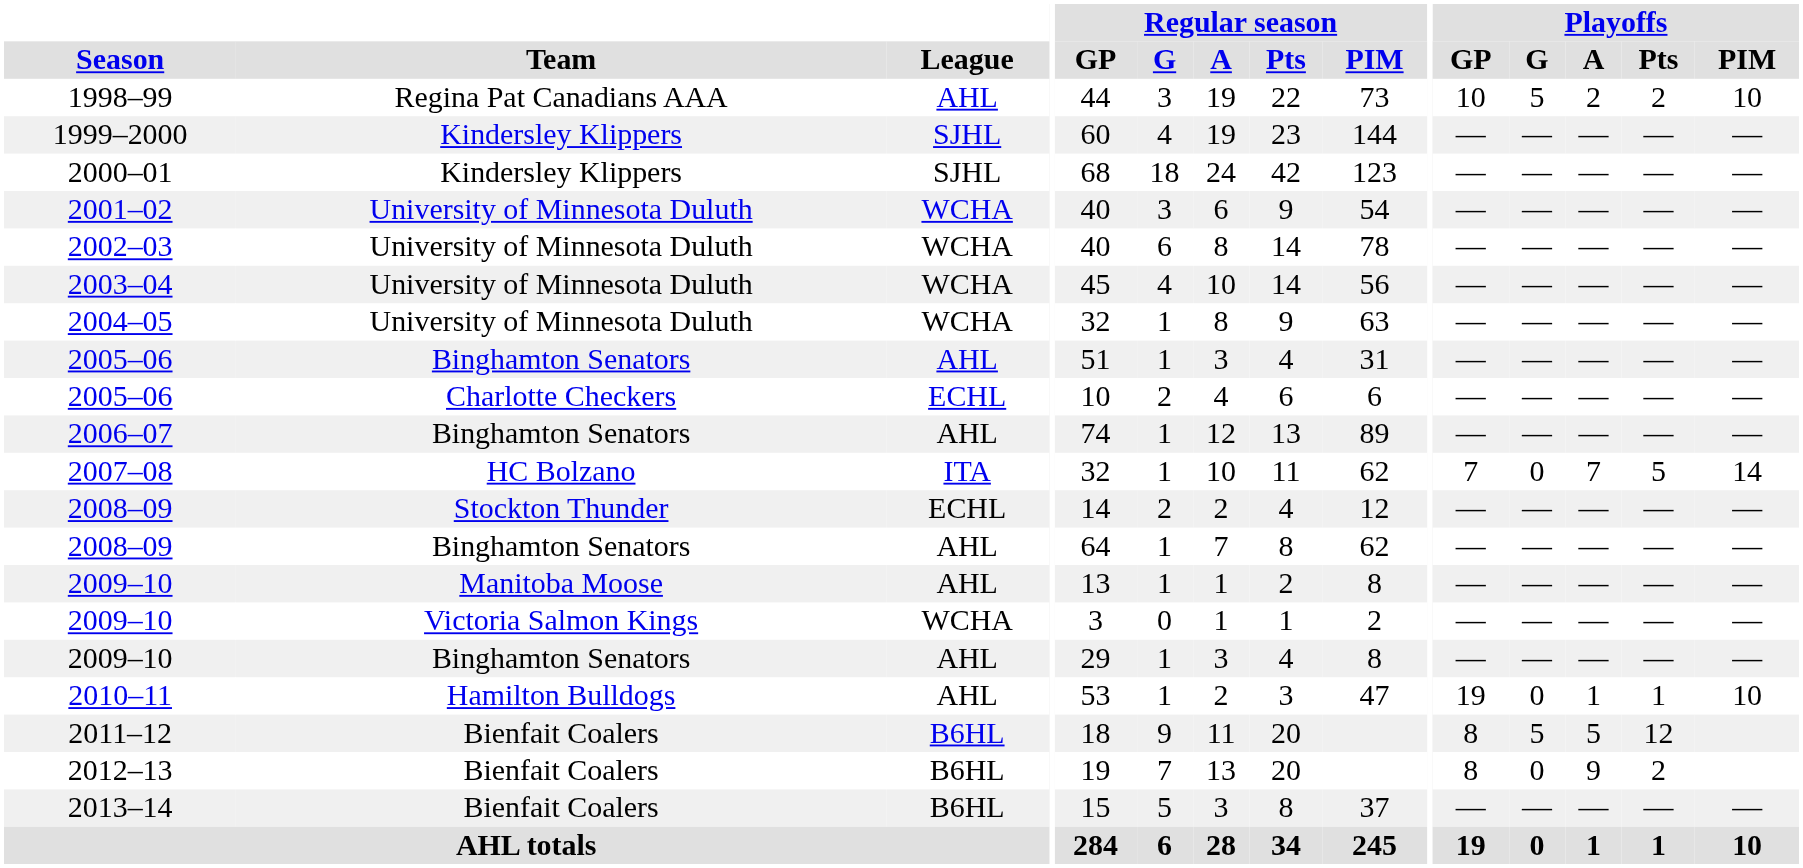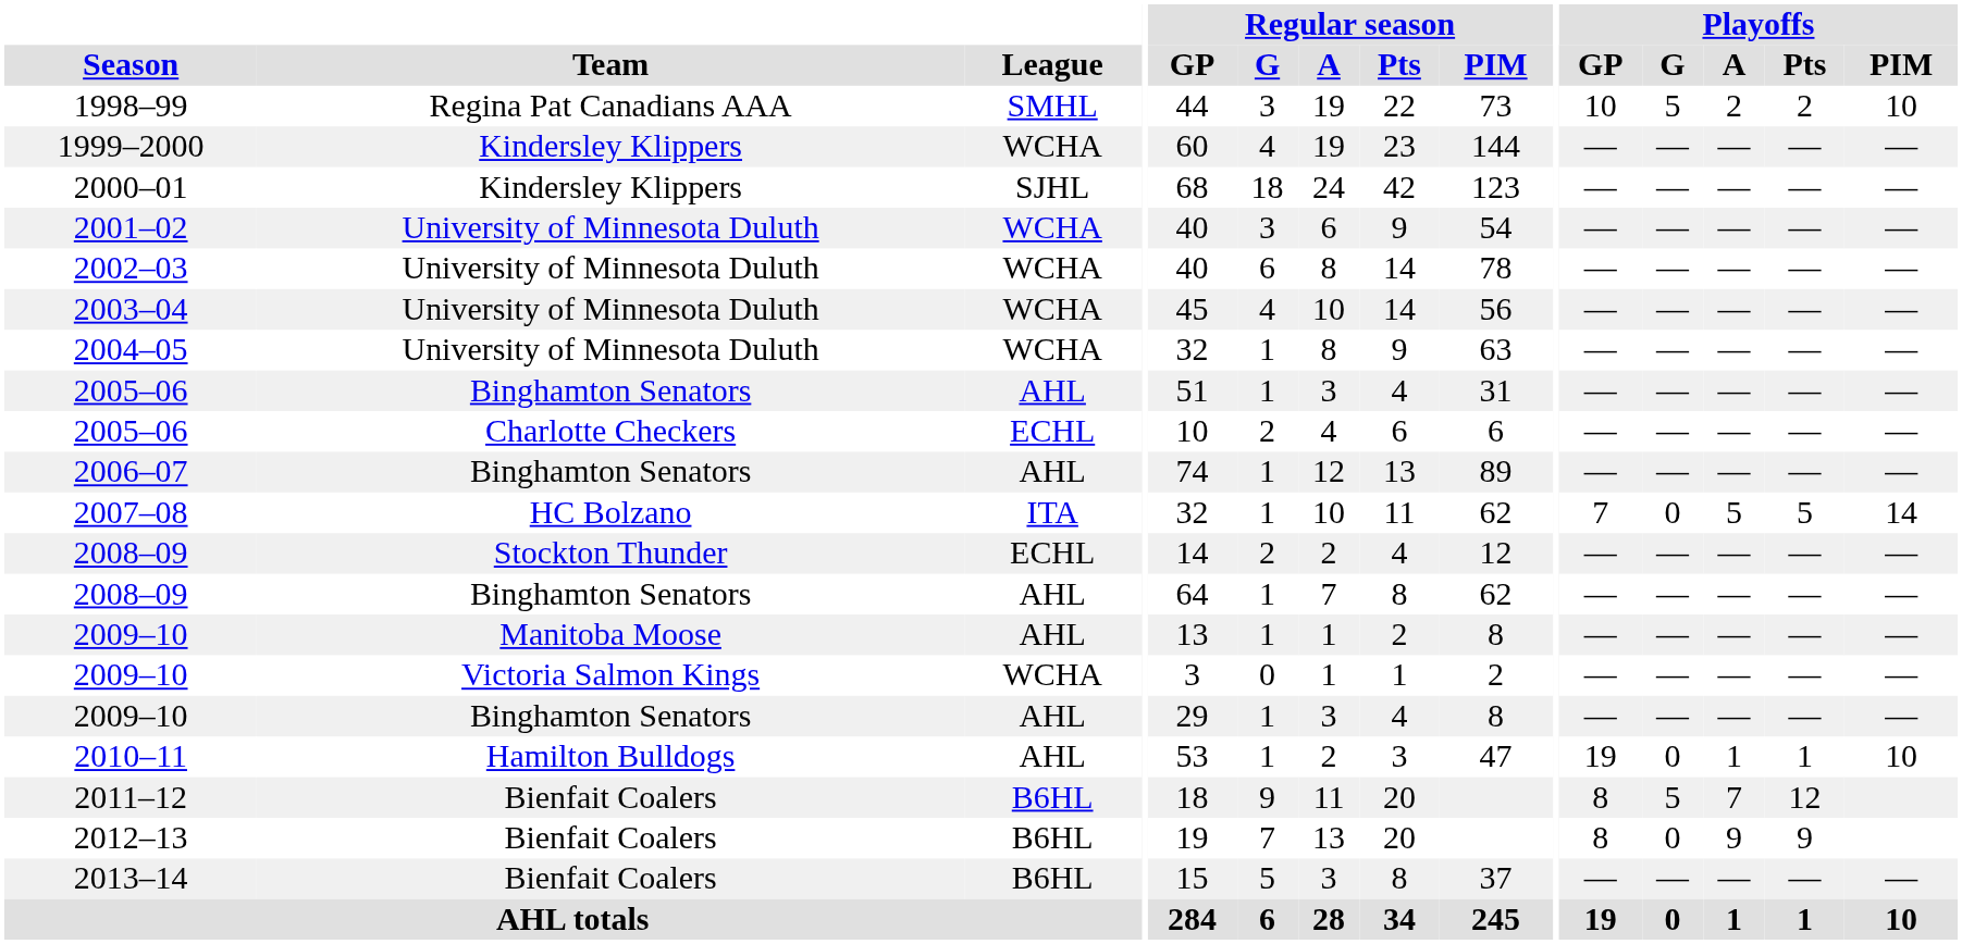 <table border="0" cellpadding="1" cellspacing="0" style="text-align:center; width:60em">
 <tr bgcolor="#e0e0e0">
 <th colspan="3" bgcolor="#ffffff"></th>
 <th rowspan="99" bgcolor="#ffffff"></th>
 <th colspan="5"><a href='#'>Regular season</a></th>
 <th rowspan="99" bgcolor="#ffffff"></th>
 <th colspan="5"><a href='#'>Playoffs</a></th>
 </tr>
 <tr bgcolor="#e0e0e0">
 <th><a href='#'>Season</a></th>
 <th>Team</th>
 <th>League</th>
 <th>GP</th>
 <th><a href='#'>G</a></th>
 <th><a href='#'>A</a></th>
 <th><a href='#'>Pts</a></th>
 <th><a href='#'>PIM</a></th>
 <th>GP</th>
 <th>G</th>
 <th>A</th>
 <th>Pts</th>
 <th>PIM</th>
 </tr>
 <tr>
 <td>1998–99</td>
 <td>Regina Pat Canadians AAA</td>
-<td><a href='#'>AHL</a></td>
+<td><a href='#'>SMHL</a></td>
 <td>44</td>
 <td>3</td>
 <td>19</td>
 <td>22</td>
 <td>73</td>
 <td>10</td>
 <td>5</td>
 <td>2</td>
 <td>2</td>
 <td>10</td>
 </tr>
 <tr bgcolor="#f0f0f0">
 <td>1999–2000</td>
 <td><a href='#'>Kindersley Klippers</a></td>
-<td><a href='#'>SJHL</a></td>
+<td>WCHA</td>
 <td>60</td>
 <td>4</td>
 <td>19</td>
 <td>23</td>
 <td>144</td>
 <td>—</td>
 <td>—</td>
 <td>—</td>
 <td>—</td>
 <td>—</td>
 </tr>
 <tr>
 <td>2000–01</td>
 <td>Kindersley Klippers</td>
 <td>SJHL</td>
 <td>68</td>
 <td>18</td>
 <td>24</td>
 <td>42</td>
 <td>123</td>
 <td>—</td>
 <td>—</td>
 <td>—</td>
 <td>—</td>
 <td>—</td>
 </tr>
 <tr bgcolor="#f0f0f0">
 <td><a href='#'>2001–02</a></td>
 <td><a href='#'>University of Minnesota Duluth</a></td>
 <td><a href='#'>WCHA</a></td>
 <td>40</td>
 <td>3</td>
 <td>6</td>
 <td>9</td>
 <td>54</td>
 <td>—</td>
 <td>—</td>
 <td>—</td>
 <td>—</td>
 <td>—</td>
 </tr>
 <tr>
 <td><a href='#'>2002–03</a></td>
 <td>University of Minnesota Duluth</td>
 <td>WCHA</td>
 <td>40</td>
 <td>6</td>
 <td>8</td>
 <td>14</td>
 <td>78</td>
 <td>—</td>
 <td>—</td>
 <td>—</td>
 <td>—</td>
 <td>—</td>
 </tr>
 <tr bgcolor="#f0f0f0">
 <td><a href='#'>2003–04</a></td>
 <td>University of Minnesota Duluth</td>
 <td>WCHA</td>
 <td>45</td>
 <td>4</td>
 <td>10</td>
 <td>14</td>
 <td>56</td>
 <td>—</td>
 <td>—</td>
 <td>—</td>
 <td>—</td>
 <td>—</td>
 </tr>
 <tr>
 <td><a href='#'>2004–05</a></td>
 <td>University of Minnesota Duluth</td>
 <td>WCHA</td>
 <td>32</td>
 <td>1</td>
 <td>8</td>
 <td>9</td>
 <td>63</td>
 <td>—</td>
 <td>—</td>
 <td>—</td>
 <td>—</td>
 <td>—</td>
 </tr>
 <tr bgcolor="#f0f0f0">
 <td><a href='#'>2005–06</a></td>
 <td><a href='#'>Binghamton Senators</a></td>
 <td><a href='#'>AHL</a></td>
 <td>51</td>
 <td>1</td>
 <td>3</td>
 <td>4</td>
 <td>31</td>
 <td>—</td>
 <td>—</td>
 <td>—</td>
 <td>—</td>
 <td>—</td>
 </tr>
 <tr>
 <td><a href='#'>2005–06</a></td>
 <td><a href='#'>Charlotte Checkers</a></td>
 <td><a href='#'>ECHL</a></td>
 <td>10</td>
 <td>2</td>
 <td>4</td>
 <td>6</td>
 <td>6</td>
 <td>—</td>
 <td>—</td>
 <td>—</td>
 <td>—</td>
 <td>—</td>
 </tr>
 <tr bgcolor="#f0f0f0">
 <td><a href='#'>2006–07</a></td>
 <td>Binghamton Senators</td>
 <td>AHL</td>
 <td>74</td>
 <td>1</td>
 <td>12</td>
 <td>13</td>
 <td>89</td>
 <td>—</td>
 <td>—</td>
 <td>—</td>
 <td>—</td>
 <td>—</td>
 </tr>
 <tr>
 <td><a href='#'>2007–08</a></td>
 <td><a href='#'>HC Bolzano</a></td>
 <td><a href='#'>ITA</a></td>
 <td>32</td>
 <td>1</td>
 <td>10</td>
 <td>11</td>
 <td>62</td>
 <td>7</td>
 <td>0</td>
-<td>7</td>
+<td>5</td>
 <td>5</td>
 <td>14</td>
 </tr>
 <tr bgcolor="#f0f0f0">
 <td><a href='#'>2008–09</a></td>
 <td><a href='#'>Stockton Thunder</a></td>
 <td>ECHL</td>
 <td>14</td>
 <td>2</td>
 <td>2</td>
 <td>4</td>
 <td>12</td>
 <td>—</td>
 <td>—</td>
 <td>—</td>
 <td>—</td>
 <td>—</td>
 </tr>
 <tr>
 <td><a href='#'>2008–09</a></td>
 <td>Binghamton Senators</td>
 <td>AHL</td>
 <td>64</td>
 <td>1</td>
 <td>7</td>
 <td>8</td>
 <td>62</td>
 <td>—</td>
 <td>—</td>
 <td>—</td>
 <td>—</td>
 <td>—</td>
 </tr>
 <tr bgcolor="#f0f0f0">
 <td><a href='#'>2009–10</a></td>
 <td><a href='#'>Manitoba Moose</a></td>
 <td>AHL</td>
 <td>13</td>
 <td>1</td>
 <td>1</td>
 <td>2</td>
 <td>8</td>
 <td>—</td>
 <td>—</td>
 <td>—</td>
 <td>—</td>
 <td>—</td>
 </tr>
 <tr>
 <td><a href='#'>2009–10</a></td>
 <td><a href='#'>Victoria Salmon Kings</a></td>
 <td>WCHA</td>
 <td>3</td>
 <td>0</td>
 <td>1</td>
 <td>1</td>
 <td>2</td>
 <td>—</td>
 <td>—</td>
 <td>—</td>
 <td>—</td>
 <td>—</td>
 </tr>
 <tr bgcolor="#f0f0f0">
 <td>2009–10</td>
 <td>Binghamton Senators</td>
 <td>AHL</td>
 <td>29</td>
 <td>1</td>
 <td>3</td>
 <td>4</td>
 <td>8</td>
 <td>—</td>
 <td>—</td>
 <td>—</td>
 <td>—</td>
 <td>—</td>
 </tr>
 <tr>
 <td><a href='#'>2010–11</a></td>
 <td><a href='#'>Hamilton Bulldogs</a></td>
 <td>AHL</td>
 <td>53</td>
 <td>1</td>
 <td>2</td>
 <td>3</td>
 <td>47</td>
 <td>19</td>
 <td>0</td>
 <td>1</td>
 <td>1</td>
 <td>10</td>
 </tr>
 <tr bgcolor="#f0f0f0">
 <td>2011–12</td>
 <td>Bienfait Coalers</td>
 <td><a href='#'>B6HL</a></td>
 <td>18</td>
 <td>9</td>
 <td>11</td>
 <td>20</td>
 <td></td>
 <td>8</td>
 <td>5</td>
-<td>5</td>
+<td>7</td>
 <td>12</td>
 <td></td>
 </tr>
 <tr>
 <td>2012–13</td>
 <td>Bienfait Coalers</td>
 <td>B6HL</td>
 <td>19</td>
 <td>7</td>
 <td>13</td>
 <td>20</td>
 <td></td>
 <td>8</td>
 <td>0</td>
 <td>9</td>
-<td>2</td>
+<td>9</td>
 </tr>
 <tr bgcolor="#f0f0f0">
 <td>2013–14</td>
 <td>Bienfait Coalers</td>
 <td>B6HL</td>
 <td>15</td>
 <td>5</td>
 <td>3</td>
 <td>8</td>
 <td>37</td>
 <td>—</td>
 <td>—</td>
 <td>—</td>
 <td>—</td>
 <td>—</td>
 </tr>
 <tr bgcolor="#e0e0e0">
 <th colspan="3">AHL totals</th>
 <th>284</th>
 <th>6</th>
 <th>28</th>
 <th>34</th>
 <th>245</th>
 <th>19</th>
 <th>0</th>
 <th>1</th>
 <th>1</th>
 <th>10</th>
 </tr>
 </table>
